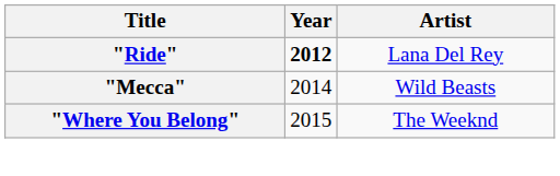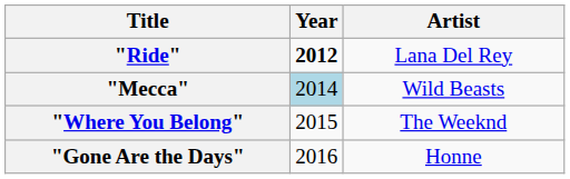 <table class="wikitable plainrowheaders" style="text-align:center;">
 <tr>
 <th scope="col" style="width:13em;">Title</th>
 <th scope="col">Year</th>
 <th scope="col" style="width:10em;">Artist</th>
 </tr>
 <tr>
 <th scope="row">"<a href='#'>Ride</a>"</th>
 <td><strong>2012</strong></td>
 <td><a href='#'>Lana Del Rey</a></td>
 </tr>
 <tr>
 <th scope="row">"Mecca"</th>
-<td>2014</td>
+<td style="background: lightblue;">2014</td>
 <td><a href='#'>Wild Beasts</a></td>
 </tr>
 <tr>
 <th scope="row">"<a href='#'>Where You Belong</a>"</th>
 <td>2015</td>
 <td><a href='#'>The Weeknd</a></td>
 </tr>
+<tr>
+<th scope="row">"Gone Are the Days"</th>
+<td>2016</td>
+<td><a href='#'>Honne</a></td>
+</tr>
 </table>
